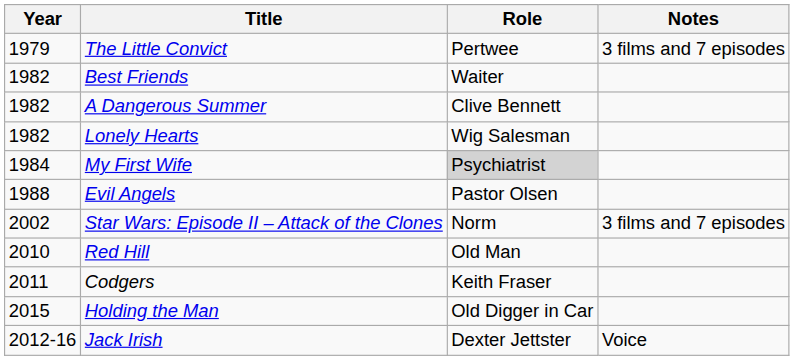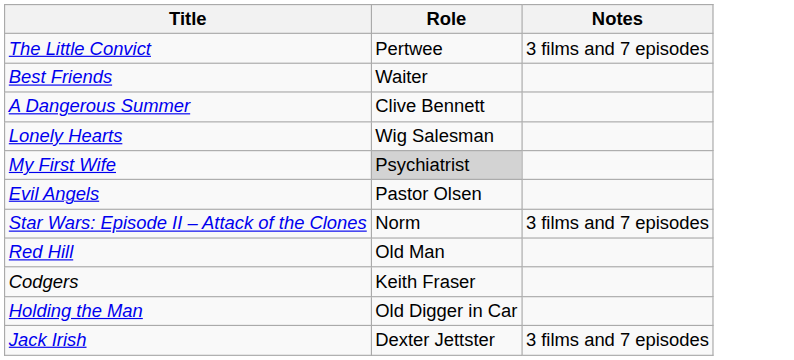 <table class="wikitable">
 <tr>
-<th>Year</th>
 <th>Title</th>
 <th>Role</th>
 <th>Notes</th>
 </tr>
 <tr>
-<td>1979</td>
 <td><em><a href='#'>The Little Convict</a></em></td>
 <td>Pertwee</td>
 <td>3 films and 7 episodes</td>
 </tr>
 <tr>
-<td>1982</td>
 <td><em><a href='#'>Best Friends</a></em></td>
 <td>Waiter</td>
 <td></td>
 </tr>
 <tr>
-<td>1982</td>
 <td><em><a href='#'>A Dangerous Summer</a></em></td>
 <td>Clive Bennett</td>
 <td></td>
 </tr>
 <tr>
-<td>1982</td>
 <td><em><a href='#'>Lonely Hearts</a></em></td>
 <td>Wig Salesman</td>
 <td></td>
 </tr>
 <tr>
-<td>1984</td>
 <td><em><a href='#'>My First Wife</a></em></td>
 <td style="background: lightgrey;">Psychiatrist</td>
 <td></td>
 </tr>
 <tr>
-<td>1988</td>
 <td><em><a href='#'>Evil Angels</a></em></td>
 <td>Pastor Olsen</td>
 <td></td>
 </tr>
 <tr>
-<td>2002</td>
 <td><em><a href='#'>Star Wars: Episode II – Attack of the Clones</a></em></td>
 <td>Norm</td>
 <td>3 films and 7 episodes</td>
 </tr>
 <tr>
-<td>2010</td>
 <td><em><a href='#'>Red Hill</a></em></td>
 <td>Old Man</td>
 <td></td>
 </tr>
 <tr>
-<td>2011</td>
 <td><em>Codgers</em></td>
 <td>Keith Fraser</td>
 <td></td>
 </tr>
 <tr>
-<td>2015</td>
 <td><em><a href='#'>Holding the Man</a></em></td>
 <td>Old Digger in Car</td>
 <td></td>
 </tr>
 <tr>
-<td>2012-16</td>
 <td><em><a href='#'>Jack Irish</a></em></td>
 <td>Dexter Jettster</td>
-<td>Voice</td>
+<td>3 films and 7 episodes</td>
 </tr>
 </table>
